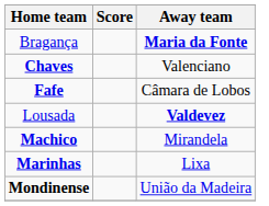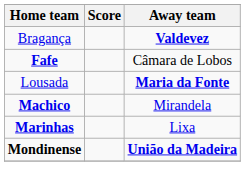 <table class="wikitable" style="text-align: center">
 <tr>
 </tr>
 <tr>
 <th>Home team</th>
 <th>Score</th>
 <th>Away team</th>
 </tr>
 <tr>
 <td><a href='#'>Bragança</a> </td>
 <td></td>
-<td><strong><a href='#'>Maria da Fonte</a></strong> </td>
-</tr>
-<tr>
-<td><strong><a href='#'>Chaves</a></strong> </td>
-<td></td>
-<td>Valenciano </td>
+<td><strong><a href='#'>Valdevez</a></strong> </td>
 </tr>
 <tr>
 <td><strong><a href='#'>Fafe</a></strong> </td>
 <td></td>
 <td>Câmara de Lobos </td>
 </tr>
 <tr>
 <td><a href='#'>Lousada</a> </td>
 <td></td>
-<td><strong><a href='#'>Valdevez</a></strong> </td>
+<td><strong><a href='#'>Maria da Fonte</a></strong> </td>
 </tr>
 <tr>
 <td><strong><a href='#'>Machico</a></strong> </td>
 <td></td>
 <td><a href='#'>Mirandela</a> </td>
 </tr>
 <tr>
 <td><strong><a href='#'>Marinhas</a></strong> </td>
 <td></td>
 <td><a href='#'>Lixa</a> </td>
 </tr>
 <tr>
 <td><strong>Mondinense</strong> </td>
 <td></td>
-<td><a href='#'>União da Madeira</a> </td>
+<td><strong><a href='#'>União da Madeira</a> </strong></td>
 </tr>
 <tr>
 </tr>
 </table>
